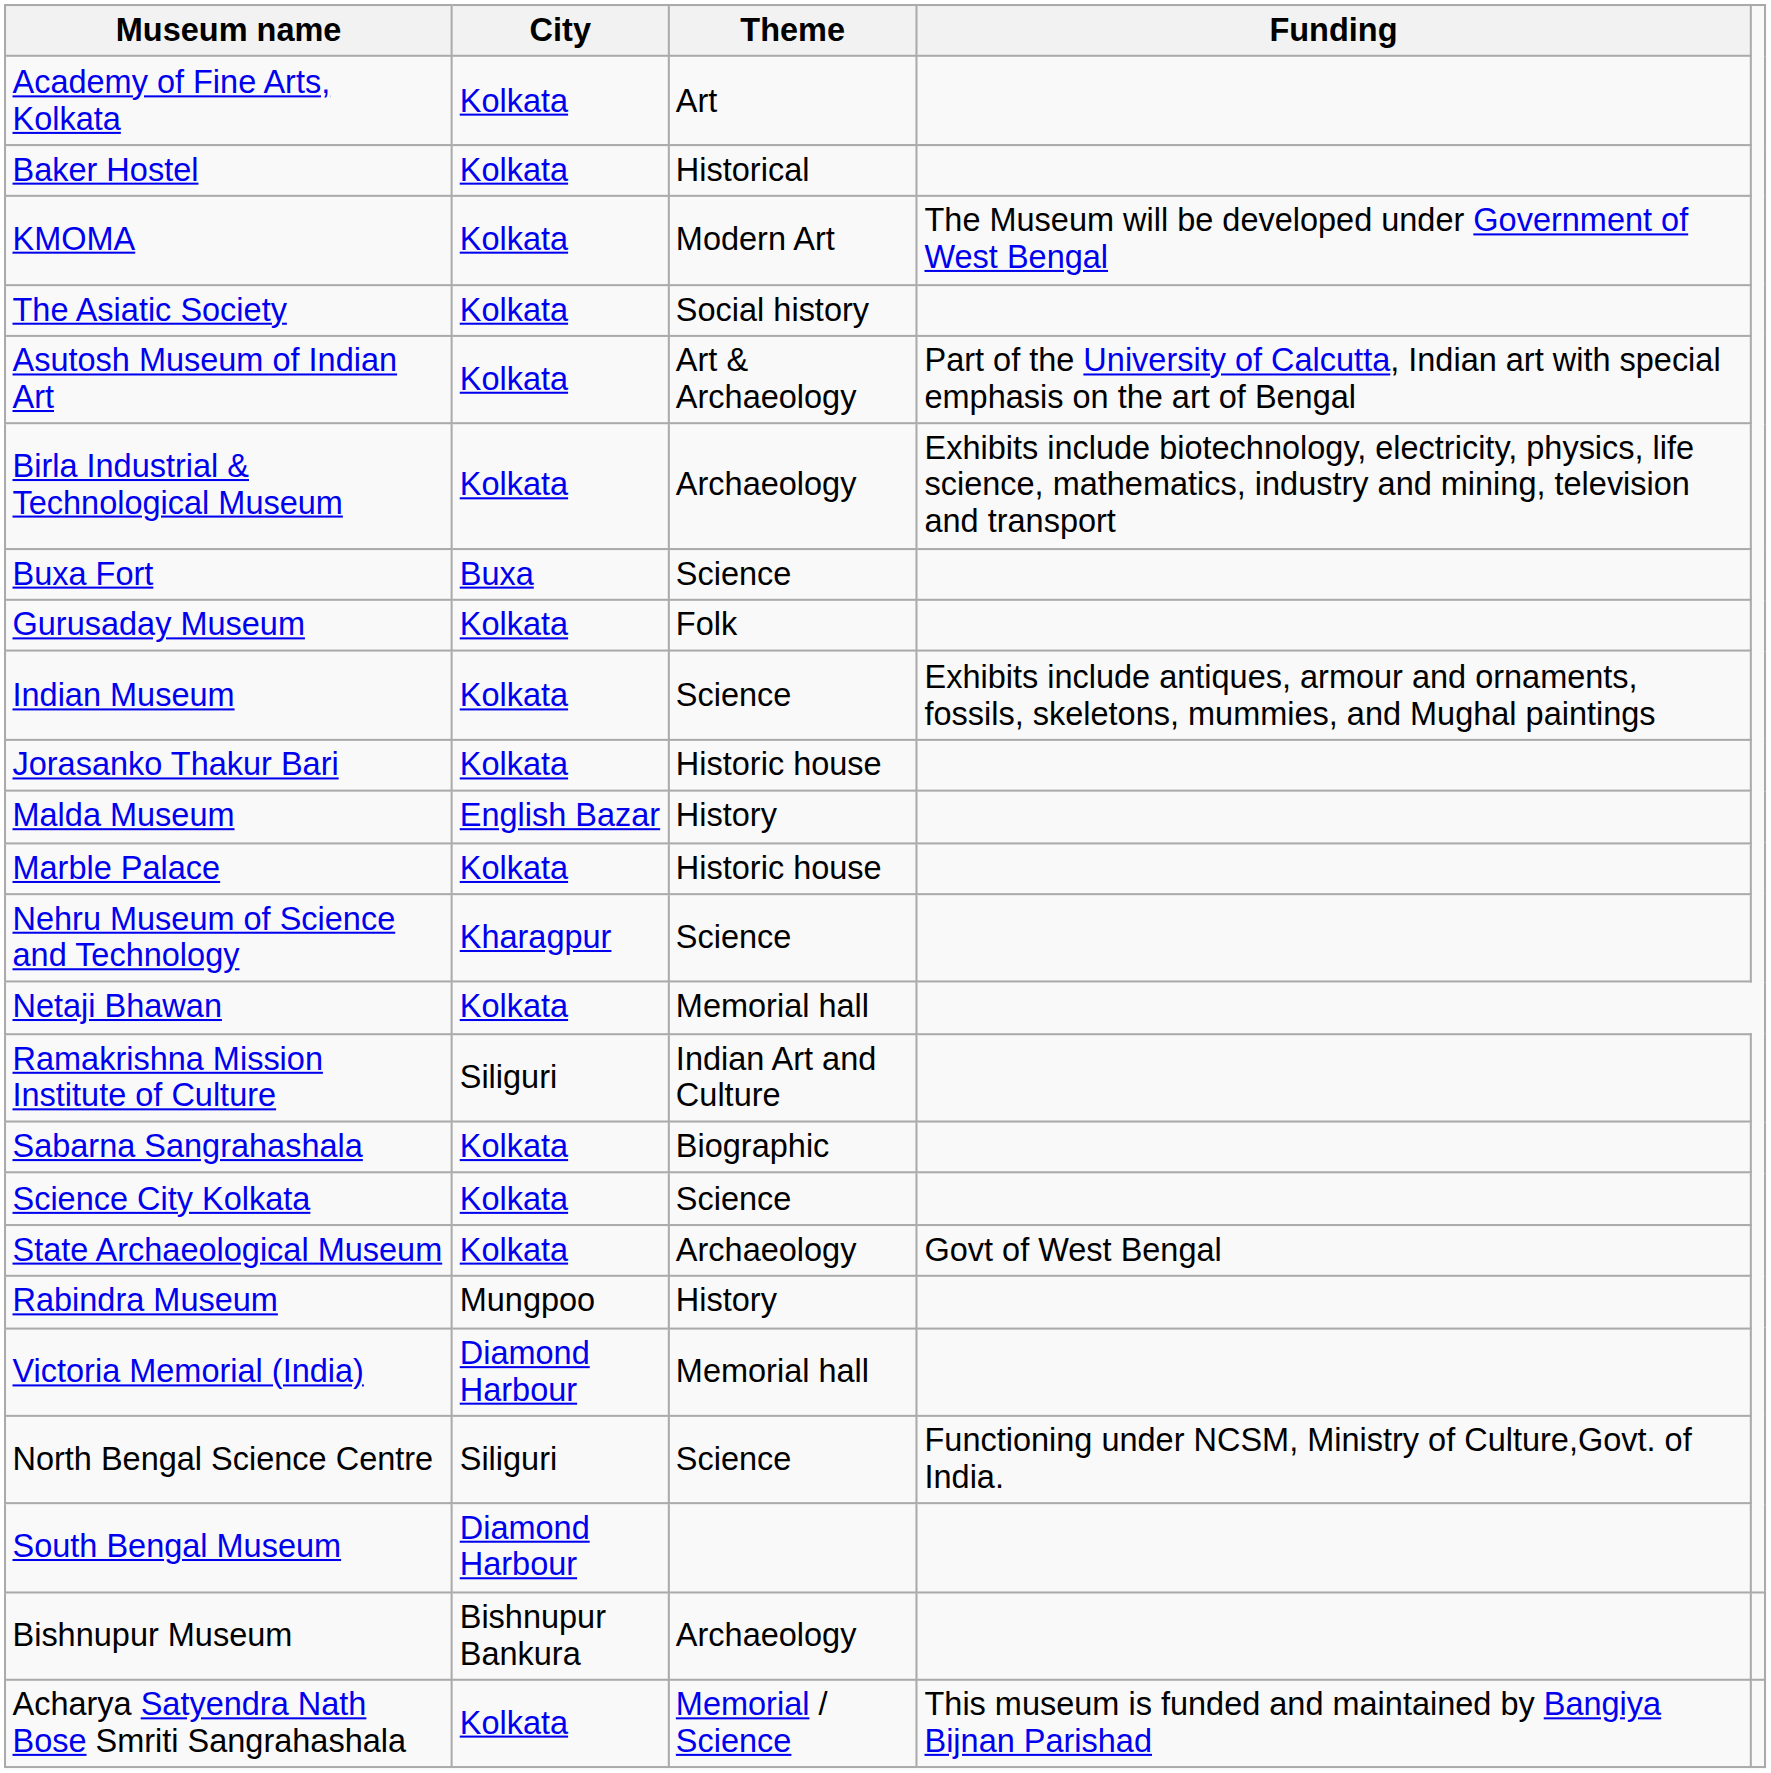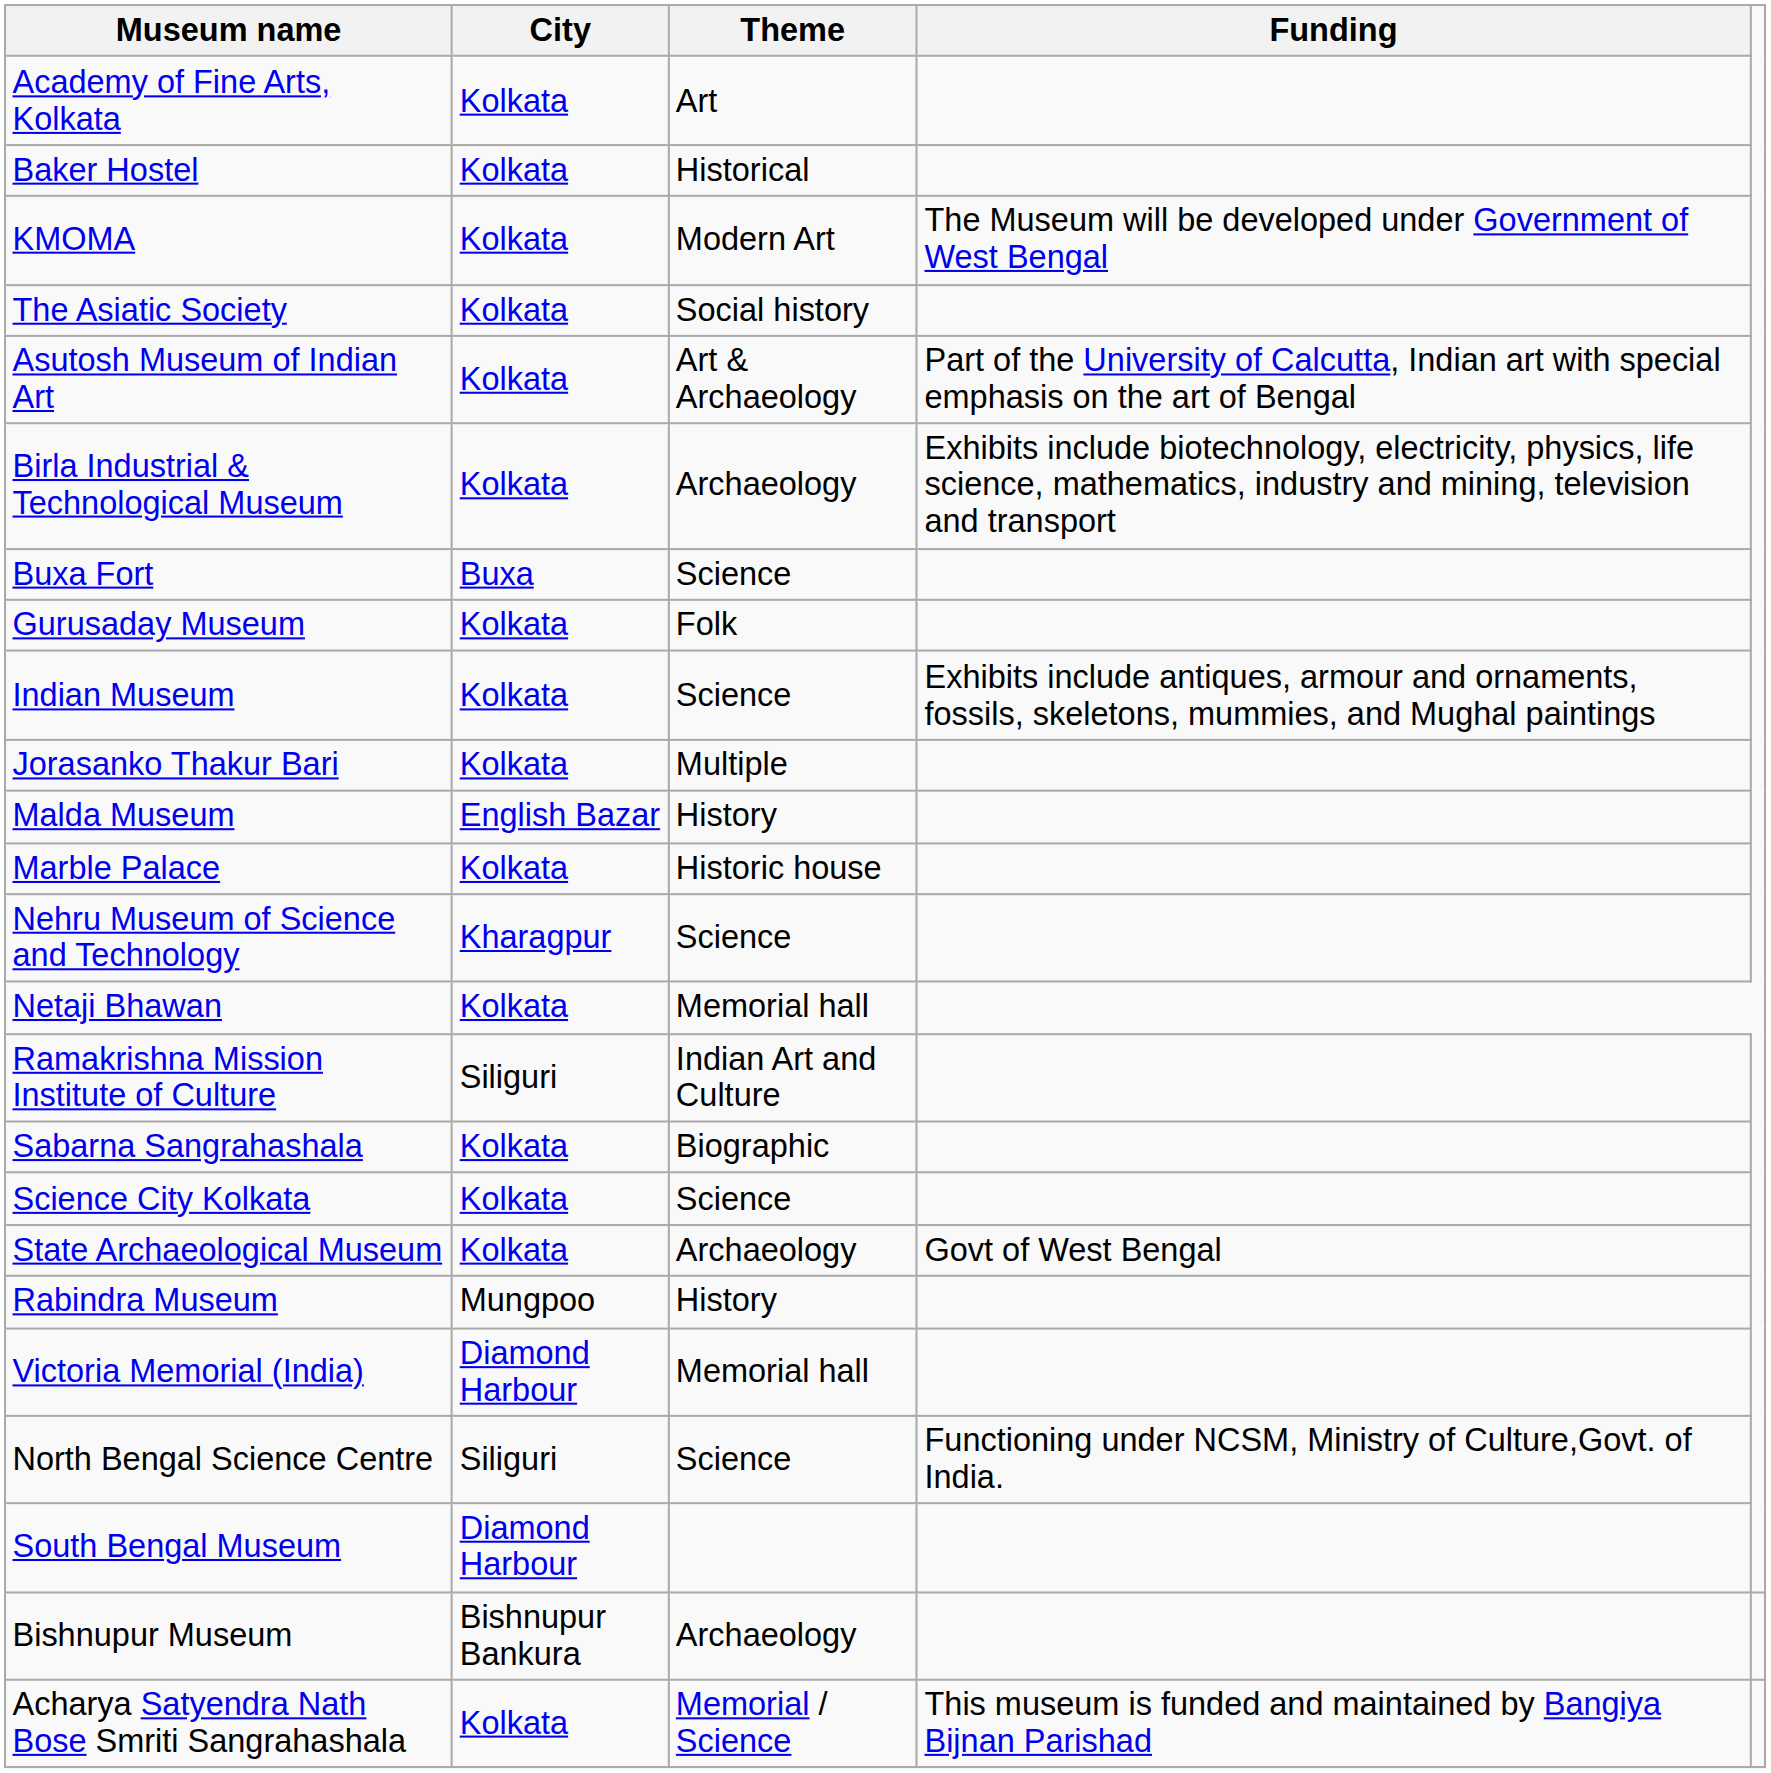 <table class="wikitable sortable">
 <tr>
 <th>Museum name</th>
 <th>City</th>
 <th>Theme</th>
 <th>Funding</th>
 </tr>
 <tr>
 <td><a href='#'>Academy of Fine Arts, Kolkata</a></td>
 <td><a href='#'>Kolkata</a></td>
 <td>Art</td>
 <td></td>
 </tr>
 <tr>
 <td><a href='#'>Baker Hostel</a></td>
 <td><a href='#'>Kolkata</a></td>
 <td>Historical</td>
 <td></td>
 </tr>
 <tr>
 <td><a href='#'>KMOMA</a></td>
 <td><a href='#'>Kolkata</a></td>
 <td>Modern Art</td>
 <td>The Museum will be developed under <a href='#'>Government of West Bengal</a></td>
 </tr>
 <tr>
 <td><a href='#'>The Asiatic Society</a></td>
 <td><a href='#'>Kolkata</a></td>
 <td>Social history</td>
 <td></td>
 </tr>
 <tr>
 <td><a href='#'>Asutosh Museum of Indian Art</a></td>
 <td><a href='#'>Kolkata</a></td>
 <td>Art & Archaeology</td>
 <td>Part of the <a href='#'>University of Calcutta</a>, Indian art with special emphasis on the art of Bengal</td>
 </tr>
 <tr>
 <td><a href='#'>Birla Industrial & Technological Museum</a></td>
 <td><a href='#'>Kolkata</a></td>
 <td>Archaeology</td>
 <td>Exhibits include biotechnology, electricity, physics, life science, mathematics, industry and mining, television and transport</td>
 </tr>
 <tr>
 <td><a href='#'>Buxa Fort</a></td>
 <td><a href='#'>Buxa</a></td>
 <td>Science</td>
 <td></td>
 </tr>
 <tr>
 <td><a href='#'>Gurusaday Museum</a></td>
 <td><a href='#'>Kolkata</a></td>
 <td>Folk</td>
 <td></td>
 </tr>
 <tr>
 <td><a href='#'>Indian Museum</a></td>
 <td><a href='#'>Kolkata</a></td>
 <td>Science</td>
 <td>Exhibits include antiques, armour and ornaments, fossils, skeletons, mummies, and Mughal paintings</td>
 </tr>
 <tr>
 <td><a href='#'>Jorasanko Thakur Bari</a></td>
 <td><a href='#'>Kolkata</a></td>
-<td>Historic house</td>
+<td>Multiple</td>
 <td></td>
 </tr>
 <tr>
 <td><a href='#'>Malda Museum</a></td>
 <td><a href='#'>English Bazar</a></td>
 <td>History</td>
 <td></td>
 </tr>
 <tr>
 <td><a href='#'>Marble Palace</a></td>
 <td><a href='#'>Kolkata</a></td>
 <td>Historic house</td>
 <td></td>
 </tr>
 <tr>
 <td><a href='#'>Nehru Museum of Science and Technology</a></td>
 <td><a href='#'>Kharagpur</a></td>
 <td>Science</td>
 <td></td>
 </tr>
 <tr>
 <td><a href='#'>Netaji Bhawan</a></td>
 <td><a href='#'>Kolkata</a></td>
 <td>Memorial hall</td>
 </tr>
 <tr>
 <td><a href='#'>Ramakrishna Mission Institute of Culture</a></td>
 <td>Siliguri</td>
 <td>Indian Art and Culture</td>
 <td></td>
 </tr>
 <tr>
 <td><a href='#'>Sabarna Sangrahashala</a></td>
 <td><a href='#'>Kolkata</a></td>
 <td>Biographic</td>
 <td></td>
 </tr>
 <tr>
 <td><a href='#'>Science City Kolkata</a></td>
 <td><a href='#'>Kolkata</a></td>
 <td>Science</td>
 <td></td>
 </tr>
 <tr>
 <td><a href='#'>State Archaeological Museum</a></td>
 <td><a href='#'>Kolkata</a></td>
 <td>Archaeology</td>
 <td>Govt of West Bengal</td>
 </tr>
 <tr>
 <td><a href='#'>Rabindra Museum</a></td>
 <td>Mungpoo</td>
 <td>History</td>
 <td></td>
 </tr>
 <tr>
 <td><a href='#'>Victoria Memorial (India)</a></td>
 <td><a href='#'>Diamond Harbour</a></td>
 <td>Memorial hall</td>
 <td></td>
 </tr>
 <tr>
 <td>North Bengal Science Centre</td>
 <td>Siliguri</td>
 <td>Science</td>
 <td>Functioning under NCSM, Ministry of Culture,Govt. of India.</td>
 </tr>
 <tr>
 <td><a href='#'>South Bengal Museum</a></td>
 <td><a href='#'>Diamond Harbour</a></td>
 <td></td>
 <td></td>
 </tr>
 <tr>
 <td>Bishnupur Museum</td>
 <td>Bishnupur Bankura</td>
 <td>Archaeology</td>
 <td></td>
 <td></td>
 </tr>
 <tr>
 <td>Acharya <a href='#'>Satyendra Nath Bose</a> Smriti Sangrahashala</td>
 <td><a href='#'>Kolkata</a></td>
 <td><a href='#'>Memorial</a> / <a href='#'>Science</a></td>
 <td>This museum is funded and maintained by <a href='#'>Bangiya Bijnan Parishad</a></td>
 </tr>
 </table>
